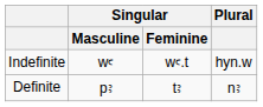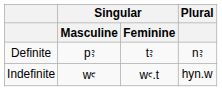 <table class="wikitable" style="text-align: center;">
 <tr>
 <th></th>
 <th colspan=2>Singular</th>
 <th>Plural</th>
 </tr>
 <tr>
 <th></th>
 <th>Masculine</th>
 <th>Feminine</th>
 <th></th>
 </tr>
 <tr>
+<td>Definite</td>
+<td>pꜣ</td>
+<td>tꜣ</td>
+<td>nꜣ</td>
+</tr>
+<tr>
 <td>Indefinite</td>
 <td>wꜥ</td>
 <td>wꜥ.t</td>
 <td>hyn.w</td>
 </tr>
-<tr>
-<td>Definite</td>
-<td>pꜣ</td>
-<td>tꜣ</td>
-<td>nꜣ</td>
-</tr>
 </table>
